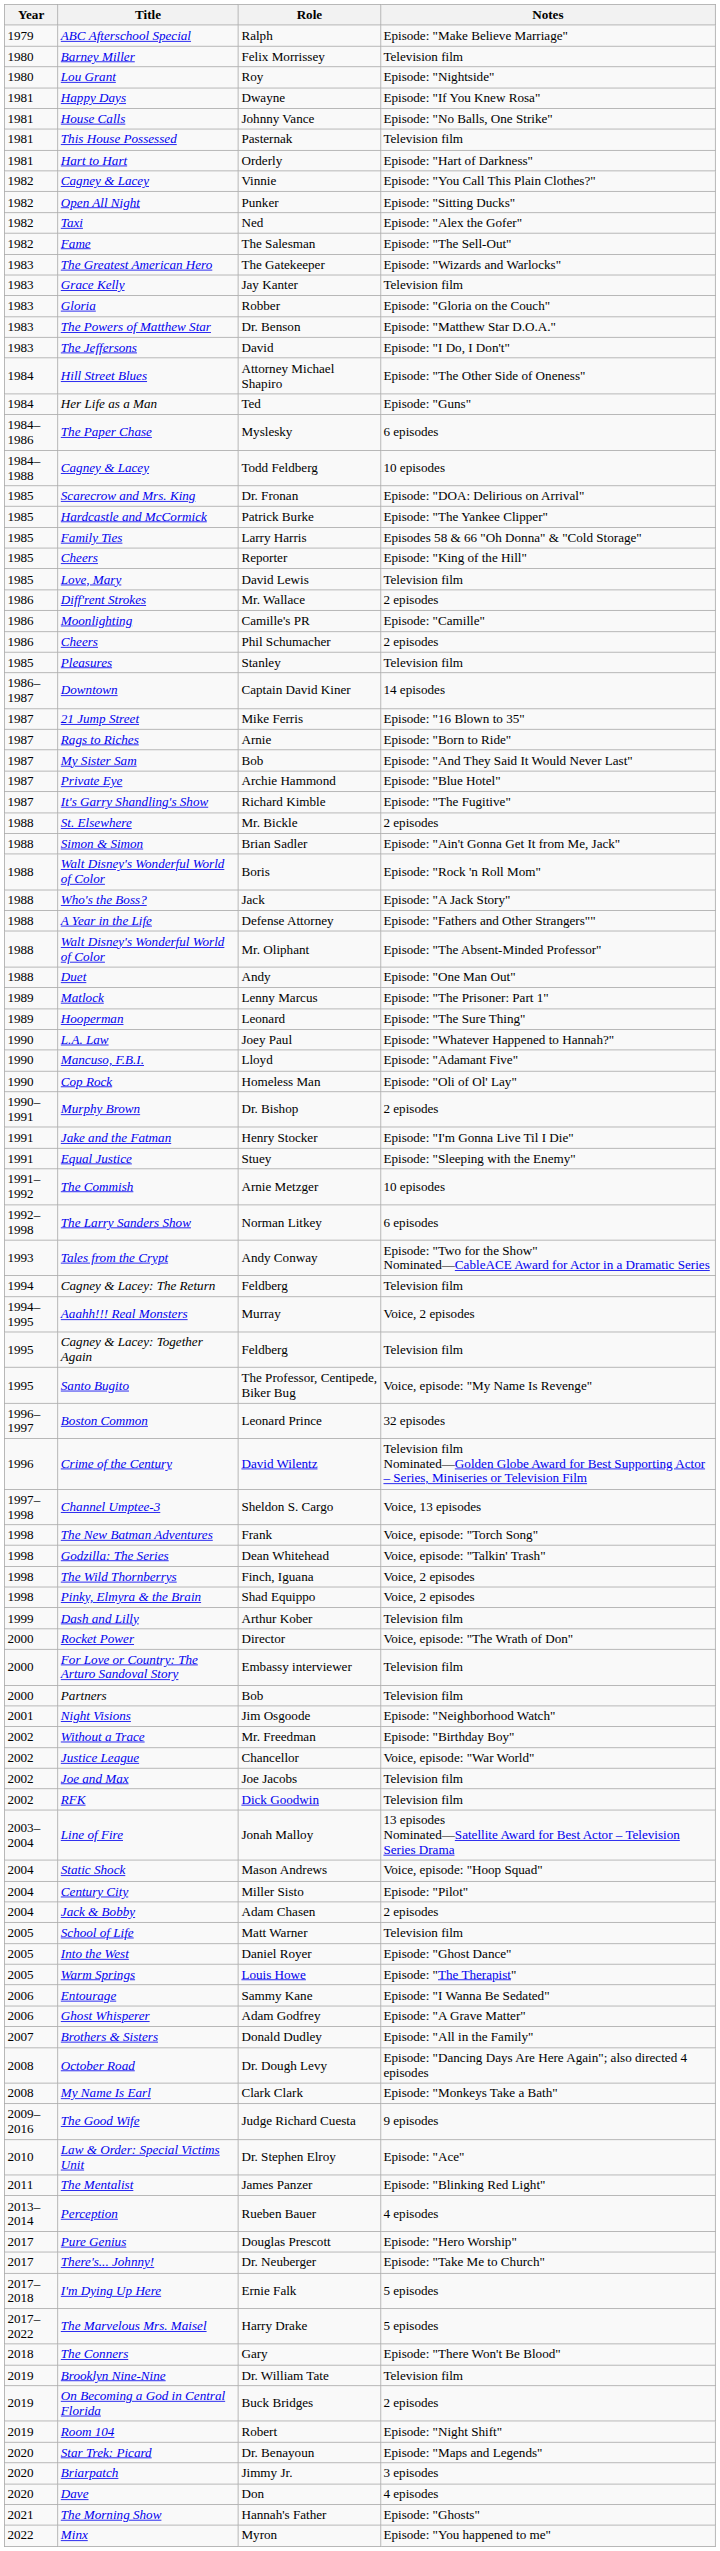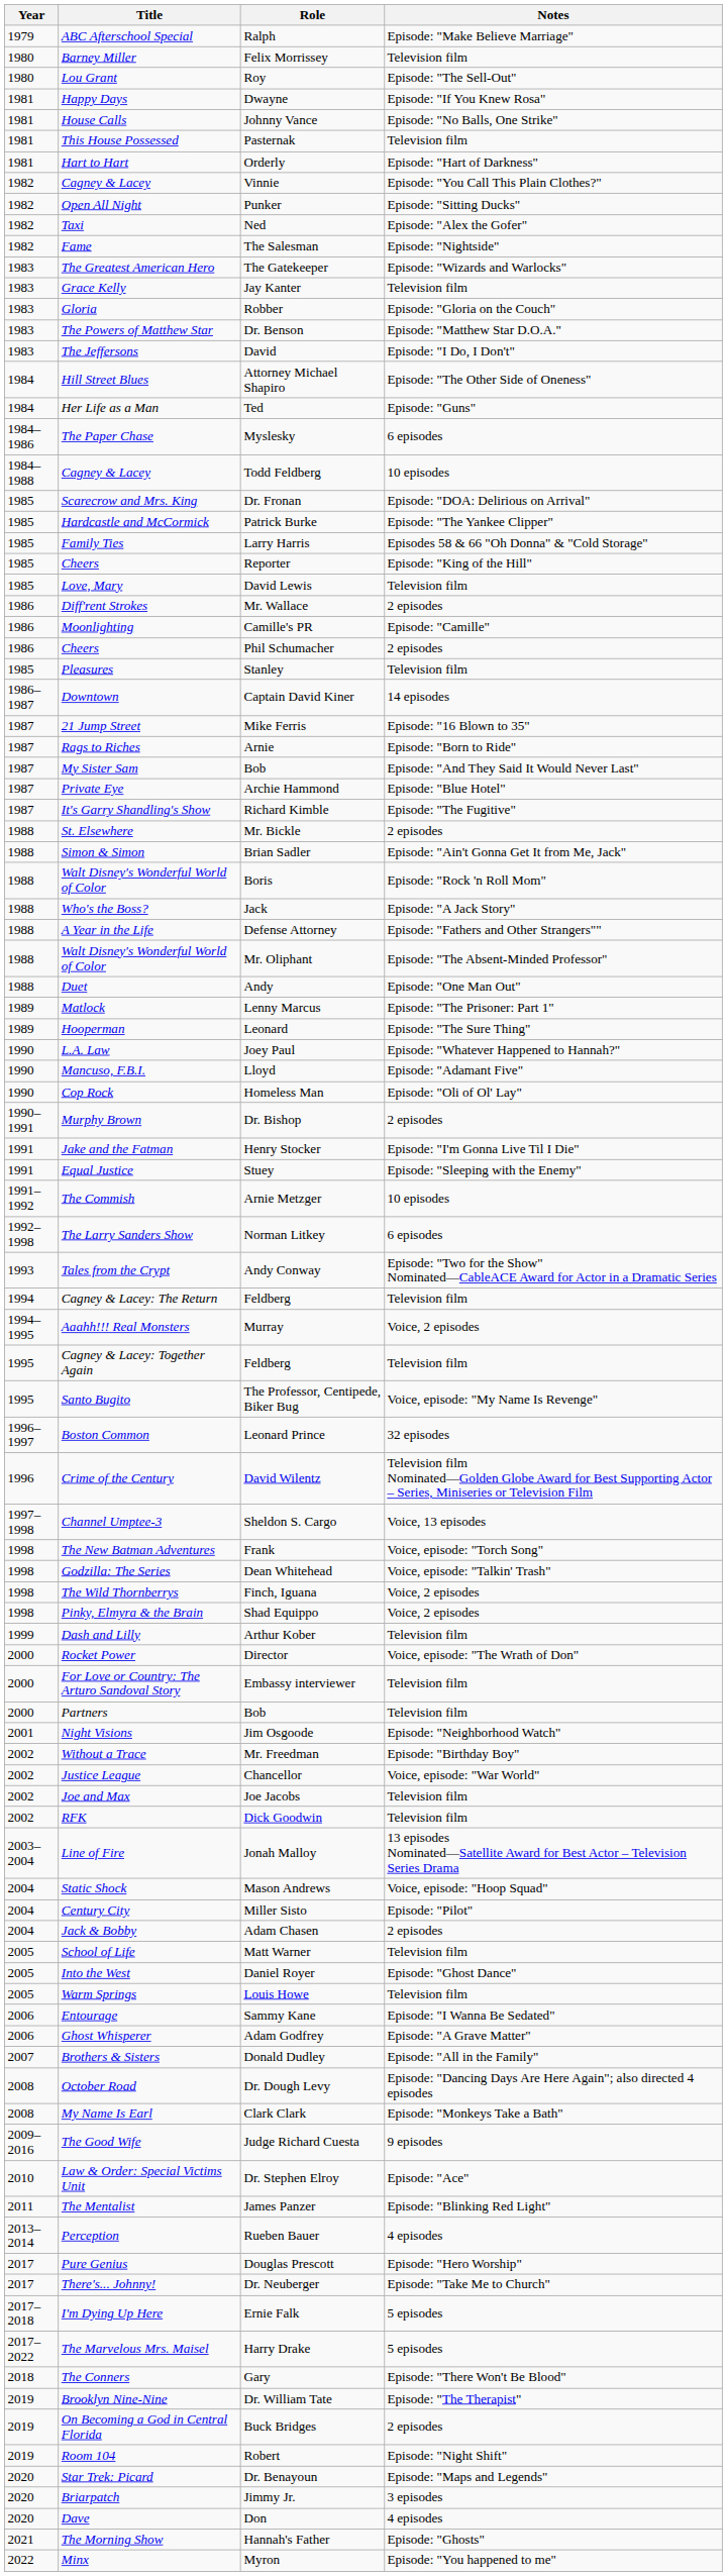 <table class="wikitable sortable">
 <tr>
 <th>Year</th>
 <th>Title</th>
 <th>Role</th>
 <th>Notes</th>
 </tr>
 <tr>
 <td>1979</td>
 <td><em><a href='#'>ABC Afterschool Special</a></em></td>
 <td>Ralph</td>
 <td>Episode: "Make Believe Marriage"</td>
 </tr>
 <tr>
 <td>1980</td>
 <td><em><a href='#'>Barney Miller</a></em></td>
 <td>Felix Morrissey</td>
 <td>Television film</td>
 </tr>
 <tr>
 <td>1980</td>
 <td><em><a href='#'>Lou Grant</a></em></td>
 <td>Roy</td>
-<td>Episode: "Nightside"</td>
+<td>Episode: "The Sell-Out"</td>
 </tr>
 <tr>
 <td>1981</td>
 <td><em><a href='#'>Happy Days</a></em></td>
 <td>Dwayne</td>
 <td>Episode: "If You Knew Rosa"</td>
 </tr>
 <tr>
 <td>1981</td>
 <td><em><a href='#'>House Calls</a></em></td>
 <td>Johnny Vance</td>
 <td>Episode: "No Balls, One Strike"</td>
 </tr>
 <tr>
 <td>1981</td>
 <td><em><a href='#'>This House Possessed</a></em></td>
 <td>Pasternak</td>
 <td>Television film</td>
 </tr>
 <tr>
 <td>1981</td>
 <td><em><a href='#'>Hart to Hart</a></em></td>
 <td>Orderly</td>
 <td>Episode: "Hart of Darkness"</td>
 </tr>
 <tr>
 <td>1982</td>
 <td><em><a href='#'>Cagney & Lacey</a></em></td>
 <td>Vinnie</td>
 <td>Episode: "You Call This Plain Clothes?"</td>
 </tr>
 <tr>
 <td>1982</td>
 <td><em><a href='#'>Open All Night</a></em></td>
 <td>Punker</td>
 <td>Episode: "Sitting Ducks"</td>
 </tr>
 <tr>
 <td>1982</td>
 <td><em><a href='#'>Taxi</a></em></td>
 <td>Ned</td>
 <td>Episode: "Alex the Gofer"</td>
 </tr>
 <tr>
 <td>1982</td>
 <td><em><a href='#'>Fame</a></em></td>
 <td>The Salesman</td>
-<td>Episode: "The Sell-Out"</td>
+<td>Episode: "Nightside"</td>
 </tr>
 <tr>
 <td>1983</td>
 <td><em><a href='#'>The Greatest American Hero</a></em></td>
 <td>The Gatekeeper</td>
 <td>Episode: "Wizards and Warlocks"</td>
 </tr>
 <tr>
 <td>1983</td>
 <td><em><a href='#'>Grace Kelly</a></em></td>
 <td>Jay Kanter</td>
 <td>Television film</td>
 </tr>
 <tr>
 <td>1983</td>
 <td><em><a href='#'>Gloria</a></em></td>
 <td>Robber</td>
 <td>Episode: "Gloria on the Couch"</td>
 </tr>
 <tr>
 <td>1983</td>
 <td><em><a href='#'>The Powers of Matthew Star</a></em></td>
 <td>Dr. Benson</td>
 <td>Episode: "Matthew Star D.O.A."</td>
 </tr>
 <tr>
 <td>1983</td>
 <td><em><a href='#'>The Jeffersons</a></em></td>
 <td>David</td>
 <td>Episode: "I Do, I Don't"</td>
 </tr>
 <tr>
 <td>1984</td>
 <td><em><a href='#'>Hill Street Blues</a></em></td>
 <td>Attorney Michael Shapiro</td>
 <td>Episode: "The Other Side of Oneness"</td>
 </tr>
 <tr>
 <td>1984</td>
 <td><em>Her Life as a Man</em></td>
 <td>Ted</td>
 <td>Episode: "Guns"</td>
 </tr>
 <tr>
 <td>1984–1986</td>
 <td><em><a href='#'>The Paper Chase</a></em></td>
 <td>Myslesky</td>
 <td>6 episodes</td>
 </tr>
 <tr>
 <td>1984–1988</td>
 <td><em><a href='#'>Cagney & Lacey</a></em></td>
 <td>Todd Feldberg</td>
 <td>10 episodes</td>
 </tr>
 <tr>
 <td>1985</td>
 <td><em><a href='#'>Scarecrow and Mrs. King</a></em></td>
 <td>Dr. Fronan</td>
 <td>Episode: "DOA: Delirious on Arrival"</td>
 </tr>
 <tr>
 <td>1985</td>
 <td><em><a href='#'>Hardcastle and McCormick</a></em></td>
 <td>Patrick Burke</td>
 <td>Episode: "The Yankee Clipper"</td>
 </tr>
 <tr>
 <td>1985</td>
 <td><em><a href='#'>Family Ties</a></em></td>
 <td>Larry Harris</td>
 <td>Episodes 58 & 66 "Oh Donna" & "Cold Storage"</td>
 </tr>
 <tr>
 <td>1985</td>
 <td><em><a href='#'>Cheers</a></em></td>
 <td>Reporter</td>
 <td>Episode: "King of the Hill"</td>
 </tr>
 <tr>
 <td>1985</td>
 <td><em><a href='#'>Love, Mary</a></em></td>
 <td>David Lewis</td>
 <td>Television film</td>
 </tr>
 <tr>
 <td>1986</td>
 <td><em><a href='#'>Diff'rent Strokes</a></em></td>
 <td>Mr. Wallace</td>
 <td>2 episodes</td>
 </tr>
 <tr>
 <td>1986</td>
 <td><em><a href='#'>Moonlighting</a></em></td>
 <td>Camille's PR</td>
 <td>Episode: "Camille"</td>
 </tr>
 <tr>
 <td>1986</td>
 <td><em><a href='#'>Cheers</a></em></td>
 <td>Phil Schumacher</td>
 <td>2 episodes</td>
 </tr>
 <tr>
 <td>1985</td>
 <td><em><a href='#'>Pleasures</a></em></td>
 <td>Stanley</td>
 <td>Television film</td>
 </tr>
 <tr>
 <td>1986–1987</td>
 <td><em><a href='#'>Downtown</a></em></td>
 <td>Captain David Kiner</td>
 <td>14 episodes</td>
 </tr>
 <tr>
 <td>1987</td>
 <td><em><a href='#'>21 Jump Street</a></em></td>
 <td>Mike Ferris</td>
 <td>Episode: "16 Blown to 35"</td>
 </tr>
 <tr>
 <td>1987</td>
 <td><em><a href='#'>Rags to Riches</a></em></td>
 <td>Arnie</td>
 <td>Episode: "Born to Ride"</td>
 </tr>
 <tr>
 <td>1987</td>
 <td><em><a href='#'>My Sister Sam</a></em></td>
 <td>Bob</td>
 <td>Episode: "And They Said It Would Never Last"</td>
 </tr>
 <tr>
 <td>1987</td>
 <td><em><a href='#'>Private Eye</a></em></td>
 <td>Archie Hammond</td>
 <td>Episode: "Blue Hotel"</td>
 </tr>
 <tr>
 <td>1987</td>
 <td><em><a href='#'>It's Garry Shandling's Show</a></em></td>
 <td>Richard Kimble</td>
 <td>Episode: "The Fugitive"</td>
 </tr>
 <tr>
 <td>1988</td>
 <td><em><a href='#'>St. Elsewhere</a></em></td>
 <td>Mr. Bickle</td>
 <td>2 episodes</td>
 </tr>
 <tr>
 <td>1988</td>
 <td><em><a href='#'>Simon & Simon</a></em></td>
 <td>Brian Sadler</td>
 <td>Episode: "Ain't Gonna Get It from Me, Jack"</td>
 </tr>
 <tr>
 <td>1988</td>
 <td><em><a href='#'>Walt Disney's Wonderful World of Color</a></em></td>
 <td>Boris</td>
 <td>Episode: "Rock 'n Roll Mom"</td>
 </tr>
 <tr>
 <td>1988</td>
 <td><em><a href='#'>Who's the Boss?</a></em></td>
 <td>Jack</td>
 <td>Episode: "A Jack Story"</td>
 </tr>
 <tr>
 <td>1988</td>
 <td><em><a href='#'>A Year in the Life</a></em></td>
 <td>Defense Attorney</td>
 <td>Episode: "Fathers and Other Strangers""</td>
 </tr>
 <tr>
 <td>1988</td>
 <td><em><a href='#'>Walt Disney's Wonderful World of Color</a></em></td>
 <td>Mr. Oliphant</td>
 <td>Episode: "The Absent-Minded Professor"</td>
 </tr>
 <tr>
 <td>1988</td>
 <td><em><a href='#'>Duet</a></em></td>
 <td>Andy</td>
 <td>Episode: "One Man Out"</td>
 </tr>
 <tr>
 <td>1989</td>
 <td><em><a href='#'>Matlock</a></em></td>
 <td>Lenny Marcus</td>
 <td>Episode: "The Prisoner: Part 1"</td>
 </tr>
 <tr>
 <td>1989</td>
 <td><em><a href='#'>Hooperman</a></em></td>
 <td>Leonard</td>
 <td>Episode: "The Sure Thing"</td>
 </tr>
 <tr>
 <td>1990</td>
 <td><em><a href='#'>L.A. Law</a></em></td>
 <td>Joey Paul</td>
 <td>Episode: "Whatever Happened to Hannah?"</td>
 </tr>
 <tr>
 <td>1990</td>
 <td><em><a href='#'>Mancuso, F.B.I.</a></em></td>
 <td>Lloyd</td>
 <td>Episode: "Adamant Five"</td>
 </tr>
 <tr>
 <td>1990</td>
 <td><em><a href='#'>Cop Rock</a></em></td>
 <td>Homeless Man</td>
 <td>Episode: "Oli of Ol' Lay"</td>
 </tr>
 <tr>
 <td>1990–1991</td>
 <td><em><a href='#'>Murphy Brown</a></em></td>
 <td>Dr. Bishop</td>
 <td>2 episodes</td>
 </tr>
 <tr>
 <td>1991</td>
 <td><em><a href='#'>Jake and the Fatman</a></em></td>
 <td>Henry Stocker</td>
 <td>Episode: "I'm Gonna Live Til I Die"</td>
 </tr>
 <tr>
 <td>1991</td>
 <td><em><a href='#'>Equal Justice</a></em></td>
 <td>Stuey</td>
 <td>Episode: "Sleeping with the Enemy"</td>
 </tr>
 <tr>
 <td>1991–1992</td>
 <td><em><a href='#'>The Commish</a></em></td>
 <td>Arnie Metzger</td>
 <td>10 episodes</td>
 </tr>
 <tr>
 <td>1992–1998</td>
 <td><em><a href='#'>The Larry Sanders Show</a></em></td>
 <td>Norman Litkey</td>
 <td>6 episodes</td>
 </tr>
 <tr>
 <td>1993</td>
 <td><em><a href='#'>Tales from the Crypt</a></em></td>
 <td>Andy Conway</td>
 <td>Episode: "Two for the Show"<br>Nominated—<a href='#'>CableACE Award for Actor in a Dramatic Series</a></td>
 </tr>
 <tr>
 <td>1994</td>
 <td><em>Cagney & Lacey: The Return</em></td>
 <td>Feldberg</td>
 <td>Television film</td>
 </tr>
 <tr>
 <td>1994–1995</td>
 <td><em><a href='#'>Aaahh!!! Real Monsters</a></em></td>
 <td>Murray</td>
 <td>Voice, 2 episodes</td>
 </tr>
 <tr>
 <td>1995</td>
 <td><em>Cagney & Lacey: Together Again</em></td>
 <td>Feldberg</td>
 <td>Television film</td>
 </tr>
 <tr>
 <td>1995</td>
 <td><em><a href='#'>Santo Bugito</a></em></td>
 <td>The Professor, Centipede, Biker Bug</td>
 <td>Voice, episode: "My Name Is Revenge"</td>
 </tr>
 <tr>
 <td>1996–1997</td>
 <td><em><a href='#'>Boston Common</a></em></td>
 <td>Leonard Prince</td>
 <td>32 episodes</td>
 </tr>
 <tr>
 <td>1996</td>
 <td><em><a href='#'>Crime of the Century</a></em></td>
 <td><a href='#'>David Wilentz</a></td>
 <td>Television film<br>Nominated—<a href='#'>Golden Globe Award for Best Supporting Actor – Series, Miniseries or Television Film</a></td>
 </tr>
 <tr>
 <td>1997–1998</td>
 <td><em><a href='#'>Channel Umptee-3</a></em></td>
 <td>Sheldon S. Cargo</td>
 <td>Voice, 13 episodes</td>
 </tr>
 <tr>
 <td>1998</td>
 <td><em><a href='#'>The New Batman Adventures</a></em></td>
 <td>Frank</td>
 <td>Voice, episode: "Torch Song"</td>
 </tr>
 <tr>
 <td>1998</td>
 <td><em><a href='#'>Godzilla: The Series</a></em></td>
 <td>Dean Whitehead</td>
 <td>Voice, episode: "Talkin' Trash"</td>
 </tr>
 <tr>
 <td>1998</td>
 <td><em><a href='#'>The Wild Thornberrys</a></em></td>
 <td>Finch, Iguana</td>
 <td>Voice, 2 episodes</td>
 </tr>
 <tr>
 <td>1998</td>
 <td><em><a href='#'>Pinky, Elmyra & the Brain</a></em></td>
 <td>Shad Equippo</td>
 <td>Voice, 2 episodes</td>
 </tr>
 <tr>
 <td>1999</td>
 <td><em><a href='#'>Dash and Lilly</a></em></td>
 <td>Arthur Kober</td>
 <td>Television film</td>
 </tr>
 <tr>
 <td>2000</td>
 <td><em><a href='#'>Rocket Power</a></em></td>
 <td>Director</td>
 <td>Voice, episode: "The Wrath of Don"</td>
 </tr>
 <tr>
 <td>2000</td>
 <td><em><a href='#'>For Love or Country: The Arturo Sandoval Story</a></em></td>
 <td>Embassy interviewer</td>
 <td>Television film</td>
 </tr>
 <tr>
 <td>2000</td>
 <td><em>Partners</em></td>
 <td>Bob</td>
 <td>Television film</td>
 </tr>
 <tr>
 <td>2001</td>
 <td><em><a href='#'>Night Visions</a></em></td>
 <td>Jim Osgoode</td>
 <td>Episode: "Neighborhood Watch"</td>
 </tr>
 <tr>
 <td>2002</td>
 <td><em><a href='#'>Without a Trace</a></em></td>
 <td>Mr. Freedman</td>
 <td>Episode: "Birthday Boy"</td>
 </tr>
 <tr>
 <td>2002</td>
 <td><em><a href='#'>Justice League</a></em></td>
 <td>Chancellor</td>
 <td>Voice, episode: "War World"</td>
 </tr>
 <tr>
 <td>2002</td>
 <td><em><a href='#'>Joe and Max</a></em></td>
 <td>Joe Jacobs</td>
 <td>Television film</td>
 </tr>
 <tr>
 <td>2002</td>
 <td><em><a href='#'>RFK</a></em></td>
 <td><a href='#'>Dick Goodwin</a></td>
 <td>Television film</td>
 </tr>
 <tr>
 <td>2003–2004</td>
 <td><em><a href='#'>Line of Fire</a></em></td>
 <td>Jonah Malloy</td>
 <td>13 episodes<br>Nominated—<a href='#'>Satellite Award for Best Actor – Television Series Drama</a></td>
 </tr>
 <tr>
 <td>2004</td>
 <td><em><a href='#'>Static Shock</a></em></td>
 <td>Mason Andrews</td>
 <td>Voice, episode: "Hoop Squad"</td>
 </tr>
 <tr>
 <td>2004</td>
 <td><em><a href='#'>Century City</a></em></td>
 <td>Miller Sisto</td>
 <td>Episode: "Pilot"</td>
 </tr>
 <tr>
 <td>2004</td>
 <td><em><a href='#'>Jack & Bobby</a></em></td>
 <td>Adam Chasen</td>
 <td>2 episodes</td>
 </tr>
 <tr>
 <td>2005</td>
 <td><em><a href='#'>School of Life</a></em></td>
 <td>Matt Warner</td>
 <td>Television film</td>
 </tr>
 <tr>
 <td>2005</td>
 <td><em><a href='#'>Into the West</a></em></td>
 <td>Daniel Royer</td>
 <td>Episode: "Ghost Dance"</td>
 </tr>
 <tr>
 <td>2005</td>
 <td><em><a href='#'>Warm Springs</a></em></td>
 <td><a href='#'>Louis Howe</a></td>
-<td>Episode: "<a href='#'>The Therapist</a>"</td>
+<td>Television film</td>
 </tr>
 <tr>
 <td>2006</td>
 <td><em><a href='#'>Entourage</a></em></td>
 <td>Sammy Kane</td>
 <td>Episode: "I Wanna Be Sedated"</td>
 </tr>
 <tr>
 <td>2006</td>
 <td><em><a href='#'>Ghost Whisperer</a></em></td>
 <td>Adam Godfrey</td>
 <td>Episode: "A Grave Matter"</td>
 </tr>
 <tr>
 <td>2007</td>
 <td><em><a href='#'>Brothers & Sisters</a></em></td>
 <td>Donald Dudley</td>
 <td>Episode: "All in the Family"</td>
 </tr>
 <tr>
 <td>2008</td>
 <td><em><a href='#'>October Road</a></em></td>
 <td>Dr. Dough Levy</td>
 <td>Episode: "Dancing Days Are Here Again"; also directed 4 episodes</td>
 </tr>
 <tr>
 <td>2008</td>
 <td><em><a href='#'>My Name Is Earl</a></em></td>
 <td>Clark Clark</td>
 <td>Episode: "Monkeys Take a Bath"</td>
 </tr>
 <tr>
 <td>2009–2016</td>
 <td><em><a href='#'>The Good Wife</a></em></td>
 <td>Judge Richard Cuesta</td>
 <td>9 episodes</td>
 </tr>
 <tr>
 <td>2010</td>
 <td><em><a href='#'>Law & Order: Special Victims Unit</a></em></td>
 <td>Dr. Stephen Elroy</td>
 <td>Episode: "Ace"</td>
 </tr>
 <tr>
 <td>2011</td>
 <td><em><a href='#'>The Mentalist</a></em></td>
 <td>James Panzer</td>
 <td>Episode: "Blinking Red Light"</td>
 </tr>
 <tr>
 <td>2013–2014</td>
 <td><em><a href='#'>Perception</a></em></td>
 <td>Rueben Bauer</td>
 <td>4 episodes</td>
 </tr>
 <tr>
 <td>2017</td>
 <td><em><a href='#'>Pure Genius</a></em></td>
 <td>Douglas Prescott</td>
 <td>Episode: "Hero Worship"</td>
 </tr>
 <tr>
 <td>2017</td>
 <td><em><a href='#'>There's... Johnny!</a></em></td>
 <td>Dr. Neuberger</td>
 <td>Episode: "Take Me to Church"</td>
 </tr>
 <tr>
 <td>2017–2018</td>
 <td><em><a href='#'>I'm Dying Up Here</a></em></td>
 <td>Ernie Falk</td>
 <td>5 episodes</td>
 </tr>
 <tr>
 <td>2017–2022</td>
 <td><em><a href='#'>The Marvelous Mrs. Maisel</a></em></td>
 <td>Harry Drake</td>
 <td>5 episodes</td>
 </tr>
 <tr>
 <td>2018</td>
 <td><em><a href='#'>The Conners</a></em></td>
 <td>Gary</td>
 <td>Episode: "There Won't Be Blood"</td>
 </tr>
 <tr>
 <td>2019</td>
 <td><em><a href='#'>Brooklyn Nine-Nine</a></em></td>
 <td>Dr. William Tate</td>
-<td>Television film</td>
+<td>Episode: "<a href='#'>The Therapist</a>"</td>
 </tr>
 <tr>
 <td>2019</td>
 <td><em><a href='#'>On Becoming a God in Central Florida</a></em></td>
 <td>Buck Bridges</td>
 <td>2 episodes</td>
 </tr>
 <tr>
 <td>2019</td>
 <td><em><a href='#'>Room 104</a></em></td>
 <td>Robert</td>
 <td>Episode: "Night Shift"</td>
 </tr>
 <tr>
 <td>2020</td>
 <td><em><a href='#'>Star Trek: Picard</a></em></td>
 <td>Dr. Benayoun</td>
 <td>Episode: "Maps and Legends"</td>
 </tr>
 <tr>
 <td>2020</td>
 <td><em><a href='#'>Briarpatch</a></em></td>
 <td>Jimmy Jr.</td>
 <td>3 episodes</td>
 </tr>
 <tr>
 <td>2020</td>
 <td><em><a href='#'>Dave</a></em></td>
 <td>Don</td>
 <td>4 episodes</td>
 </tr>
 <tr>
 <td>2021</td>
 <td><em><a href='#'>The Morning Show</a></em></td>
 <td>Hannah's Father</td>
 <td>Episode: "Ghosts"</td>
 </tr>
 <tr>
 <td>2022</td>
 <td><em><a href='#'>Minx</a></em></td>
 <td>Myron</td>
 <td>Episode: "You happened to me"</td>
 </tr>
 </table>
